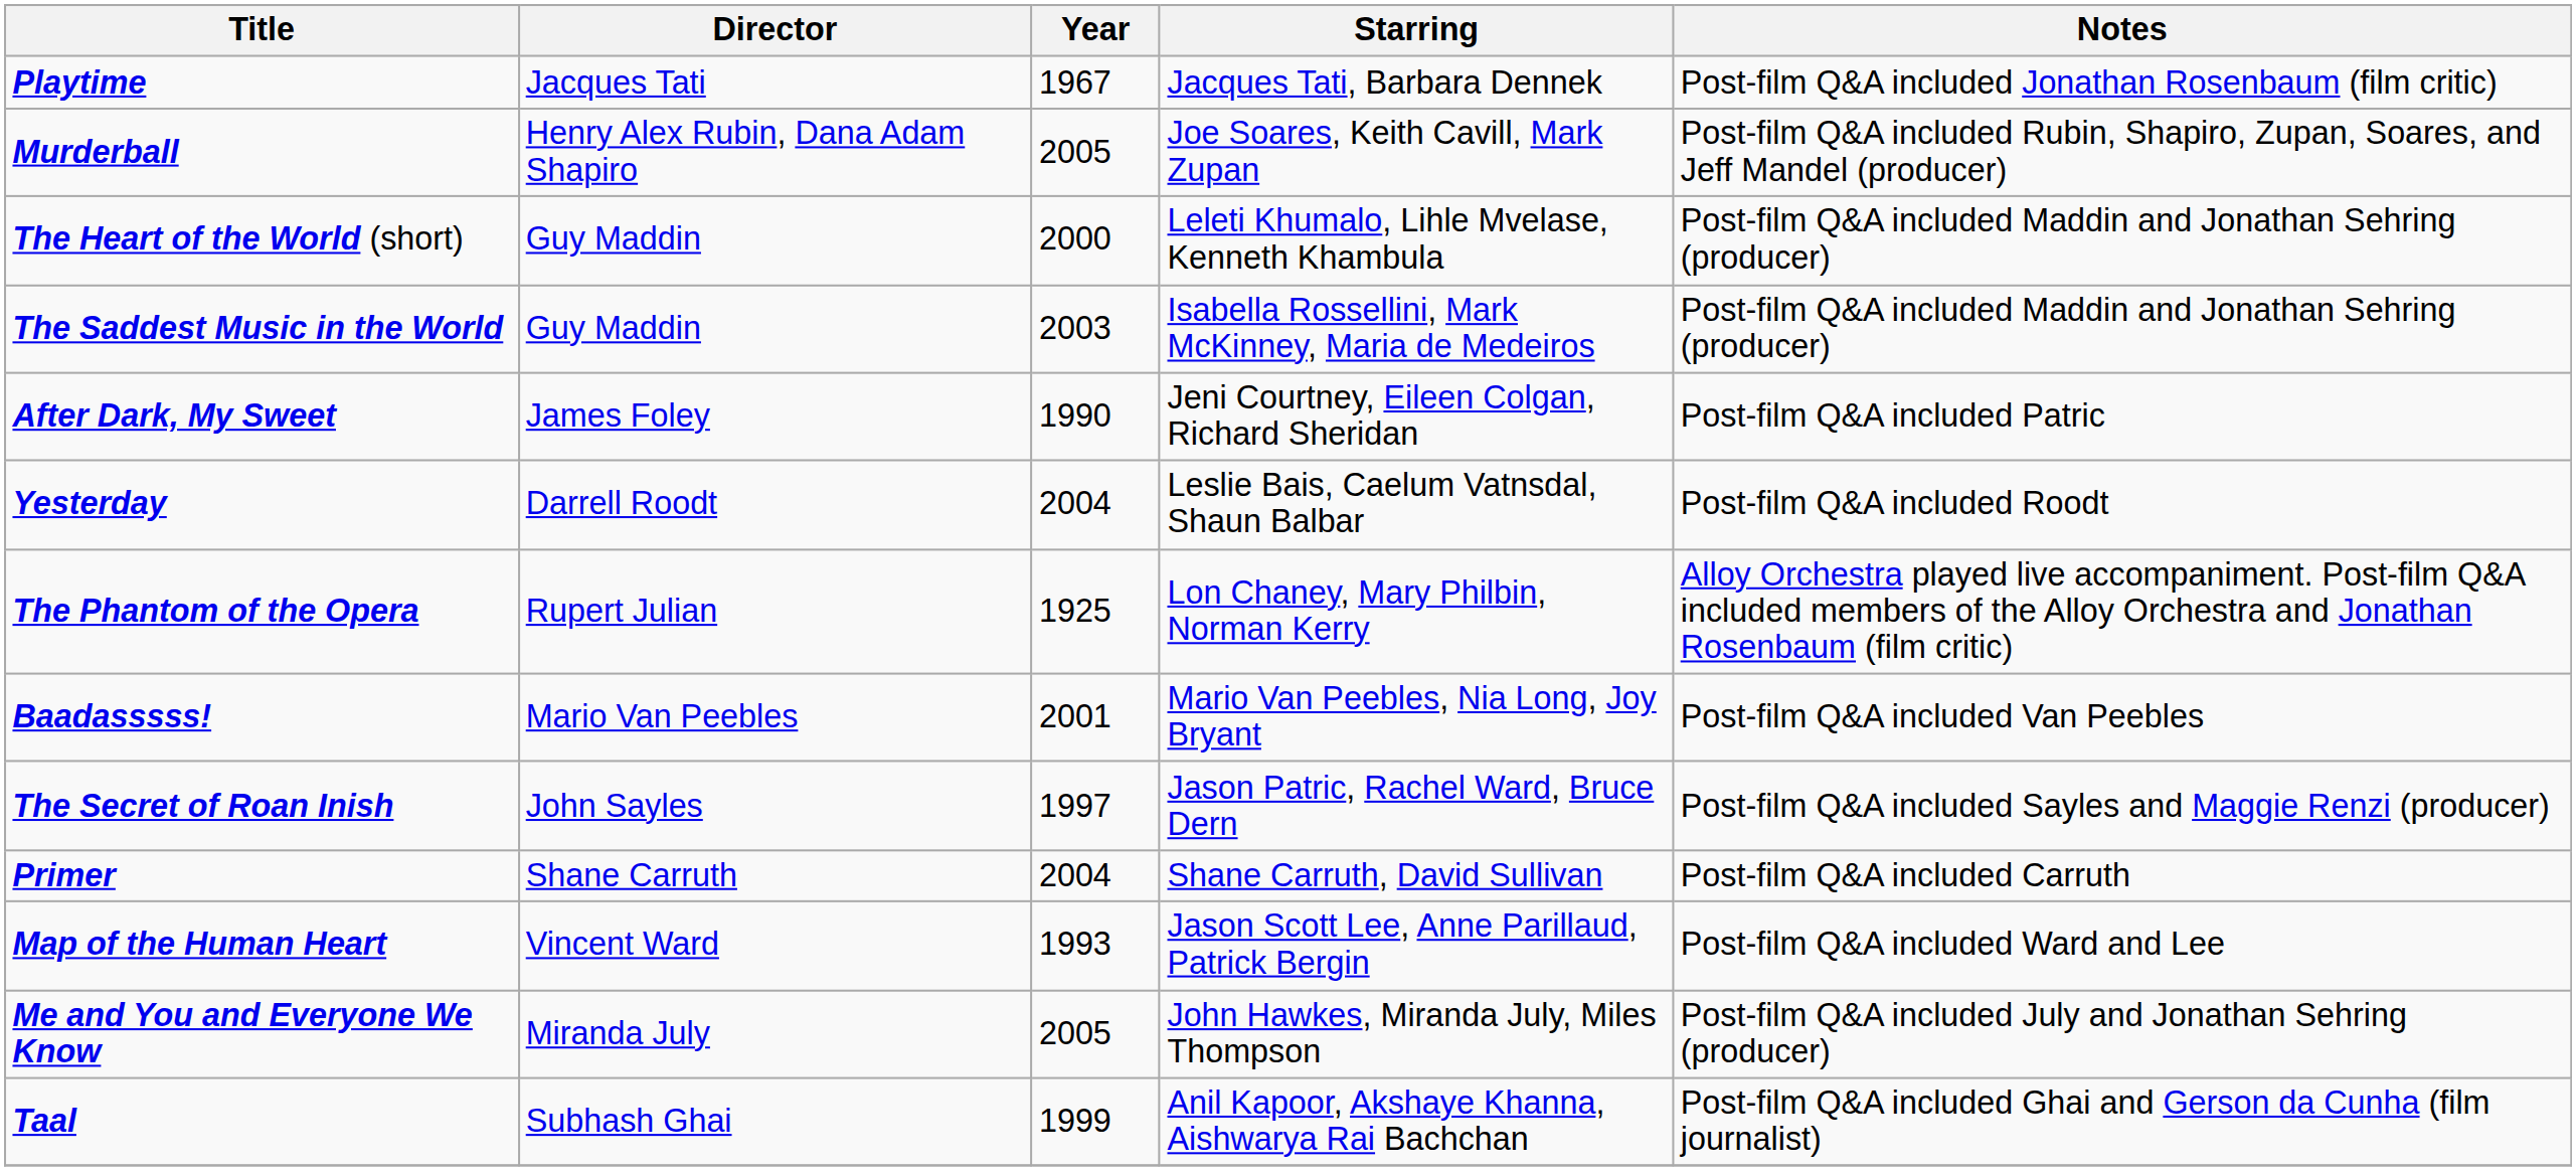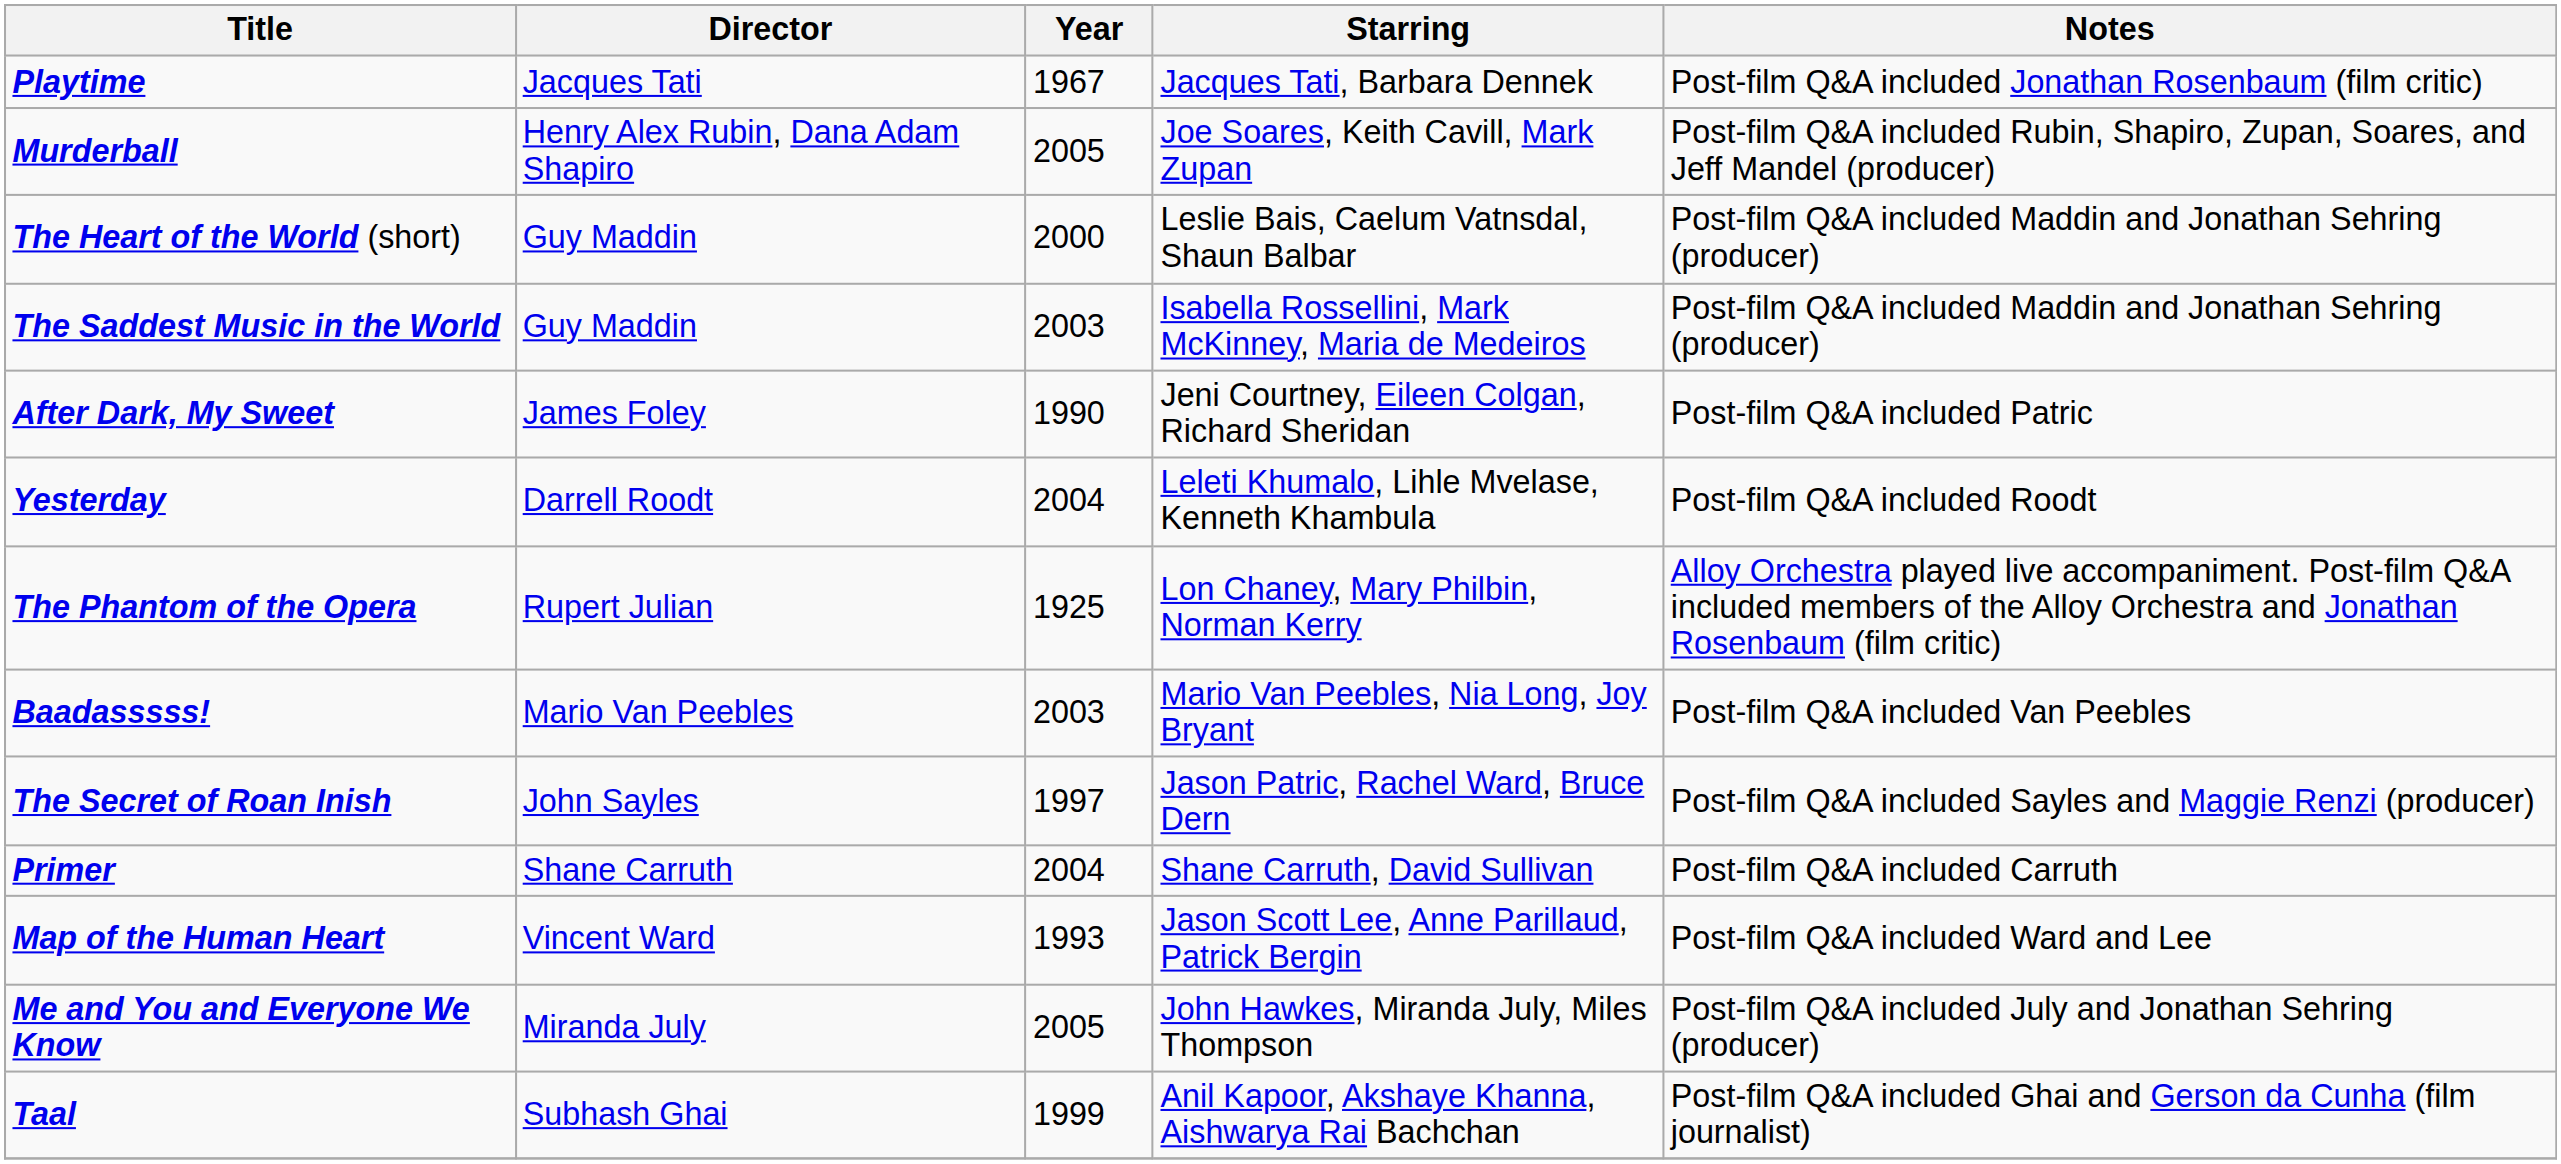 <table class="wikitable sortable" style="width:100%;">
 <tr>
 <th style="width:20%;">Title</th>
 <th style="width:20%;">Director</th>
 <th style="width:5%;">Year</th>
 <th style="width:20%;">Starring</th>
 <th style="width:35%;">Notes</th>
 </tr>
 <tr>
 <td><strong><em><a href='#'>Playtime</a></em></strong></td>
 <td><a href='#'>Jacques Tati</a></td>
 <td>1967</td>
 <td><a href='#'>Jacques Tati</a>, Barbara Dennek</td>
 <td>Post-film Q&A included <a href='#'>Jonathan Rosenbaum</a> (film critic)</td>
 </tr>
 <tr>
 <td><strong><em><a href='#'>Murderball</a></em></strong></td>
 <td><a href='#'>Henry Alex Rubin</a>, <a href='#'>Dana Adam Shapiro</a></td>
 <td>2005</td>
 <td><a href='#'>Joe Soares</a>, Keith Cavill, <a href='#'>Mark Zupan</a></td>
 <td>Post-film Q&A included Rubin, Shapiro, Zupan, Soares, and Jeff Mandel (producer)</td>
 </tr>
 <tr>
 <td><strong><em><a href='#'>The Heart of the World</a></em></strong> (short)</td>
 <td><a href='#'>Guy Maddin</a></td>
 <td>2000</td>
-<td><a href='#'>Leleti Khumalo</a>, Lihle Mvelase, Kenneth Khambula</td>
+<td>Leslie Bais, Caelum Vatnsdal, Shaun Balbar</td>
 <td>Post-film Q&A included Maddin and Jonathan Sehring (producer)</td>
 </tr>
 <tr>
 <td><strong><em><a href='#'>The Saddest Music in the World</a></em></strong></td>
 <td><a href='#'>Guy Maddin</a></td>
 <td>2003</td>
 <td><a href='#'>Isabella Rossellini</a>, <a href='#'>Mark McKinney</a>, <a href='#'>Maria de Medeiros</a></td>
 <td>Post-film Q&A included Maddin and Jonathan Sehring (producer)</td>
 </tr>
 <tr>
 <td><strong><em><a href='#'>After Dark, My Sweet</a></em></strong></td>
 <td><a href='#'>James Foley</a></td>
 <td>1990</td>
 <td>Jeni Courtney, <a href='#'>Eileen Colgan</a>, Richard Sheridan</td>
 <td>Post-film Q&A included Patric</td>
 </tr>
 <tr>
 <td><strong><em><a href='#'>Yesterday</a></em></strong></td>
 <td><a href='#'>Darrell Roodt</a></td>
 <td>2004</td>
-<td>Leslie Bais, Caelum Vatnsdal, Shaun Balbar</td>
+<td><a href='#'>Leleti Khumalo</a>, Lihle Mvelase, Kenneth Khambula</td>
 <td>Post-film Q&A included Roodt</td>
 </tr>
 <tr>
 <td><strong><em><a href='#'>The Phantom of the Opera</a></em></strong></td>
 <td><a href='#'>Rupert Julian</a></td>
 <td>1925</td>
 <td><a href='#'>Lon Chaney</a>, <a href='#'>Mary Philbin</a>, <a href='#'>Norman Kerry</a></td>
 <td><a href='#'>Alloy Orchestra</a> played live accompaniment. Post-film Q&A included members of the Alloy Orchestra and <a href='#'>Jonathan Rosenbaum</a> (film critic)</td>
 </tr>
 <tr>
 <td><strong><em><a href='#'>Baadasssss!</a></em></strong></td>
 <td><a href='#'>Mario Van Peebles</a></td>
-<td>2001</td>
+<td>2003</td>
 <td><a href='#'>Mario Van Peebles</a>, <a href='#'>Nia Long</a>, <a href='#'>Joy Bryant</a></td>
 <td>Post-film Q&A included Van Peebles</td>
 </tr>
 <tr>
 <td><strong><em><a href='#'>The Secret of Roan Inish</a></em></strong></td>
 <td><a href='#'>John Sayles</a></td>
 <td>1997</td>
 <td><a href='#'>Jason Patric</a>, <a href='#'>Rachel Ward</a>, <a href='#'>Bruce Dern</a></td>
 <td>Post-film Q&A included Sayles and <a href='#'>Maggie Renzi</a> (producer)</td>
 </tr>
 <tr>
 <td><strong><em><a href='#'>Primer</a></em></strong></td>
 <td><a href='#'>Shane Carruth</a></td>
 <td>2004</td>
 <td><a href='#'>Shane Carruth</a>, <a href='#'>David Sullivan</a></td>
 <td>Post-film Q&A included Carruth</td>
 </tr>
 <tr>
 <td><strong><em><a href='#'>Map of the Human Heart</a></em></strong></td>
 <td><a href='#'>Vincent Ward</a></td>
 <td>1993</td>
 <td><a href='#'>Jason Scott Lee</a>, <a href='#'>Anne Parillaud</a>, <a href='#'>Patrick Bergin</a></td>
 <td>Post-film Q&A included Ward and Lee</td>
 </tr>
 <tr>
 <td><strong><em><a href='#'>Me and You and Everyone We Know</a></em></strong></td>
 <td><a href='#'>Miranda July</a></td>
 <td>2005</td>
 <td><a href='#'>John Hawkes</a>, Miranda July, Miles Thompson</td>
 <td>Post-film Q&A included July and Jonathan Sehring (producer)</td>
 </tr>
 <tr>
 <td><strong><em><a href='#'>Taal</a></em></strong></td>
 <td><a href='#'>Subhash Ghai</a></td>
 <td>1999</td>
 <td><a href='#'>Anil Kapoor</a>, <a href='#'>Akshaye Khanna</a>, <a href='#'>Aishwarya Rai</a> Bachchan</td>
 <td>Post-film Q&A included Ghai and <a href='#'>Gerson da Cunha</a> (film journalist)</td>
 </tr>
 <tr>
 </tr>
 </table>
